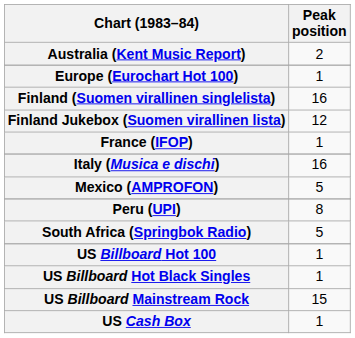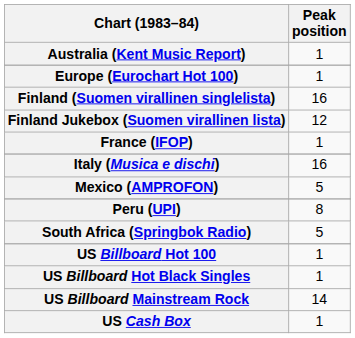 <table class="wikitable sortable plainrowheaders" style="text-align:center">
 <tr>
 <th scope="col">Chart (1983–84)</th>
 <th scope="col">Peak<br>position</th>
 </tr>
 <tr>
 <th scope="row">Australia (<a href='#'>Kent Music Report</a>)</th>
-<td>2</td>
+<td>1</td>
 </tr>
 <tr>
 </tr>
 <tr>
 </tr>
 <tr>
 </tr>
 <tr>
 <th scope="row">Europe (<a href='#'>Eurochart Hot 100</a>)</th>
 <td>1</td>
 </tr>
 <tr>
 <th scope="row">Finland (<a href='#'>Suomen virallinen singlelista</a>)</th>
 <td>16</td>
 </tr>
 <tr>
 <th scope="row">Finland Jukebox (<a href='#'>Suomen virallinen lista</a>)</th>
 <td>12</td>
 </tr>
 <tr>
 <th scope="row">France (<a href='#'>IFOP</a>)</th>
 <td>1</td>
 </tr>
 <tr>
 </tr>
 <tr>
 </tr>
 <tr>
 <th scope="row">Italy (<em><a href='#'>Musica e dischi</a></em>)</th>
 <td>16</td>
 </tr>
 <tr>
 <th scope="row">Mexico (<a href='#'>AMPROFON</a>)</th>
 <td>5</td>
 </tr>
 <tr>
 </tr>
 <tr>
 </tr>
 <tr>
 </tr>
 <tr>
 </tr>
 <tr>
 <th scope="row">Peru (<a href='#'>UPI</a>)</th>
 <td>8</td>
 </tr>
 <tr>
 <th scope="row">South Africa (<a href='#'>Springbok Radio</a>)</th>
 <td>5</td>
 </tr>
 <tr>
 </tr>
 <tr>
 </tr>
 <tr>
 </tr>
 <tr>
 <th scope="row">US <a href='#'><em>Billboard</em> Hot 100</a></th>
 <td>1</td>
 </tr>
 <tr>
 <th scope="row">US <em>Billboard</em> <a href='#'>Hot Black Singles</a></th>
 <td>1</td>
 </tr>
 <tr>
 <th scope="row">US <em>Billboard</em> <a href='#'>Mainstream Rock</a></th>
-<td>15</td>
+<td>14</td>
 </tr>
 <tr>
 <th scope="row">US <em><a href='#'>Cash Box</a></em></th>
 <td>1</td>
 </tr>
 </table>
